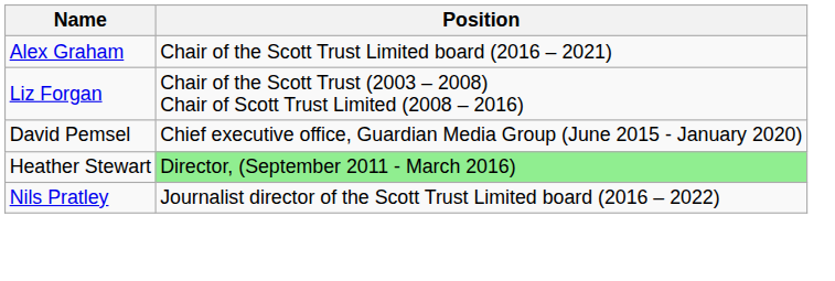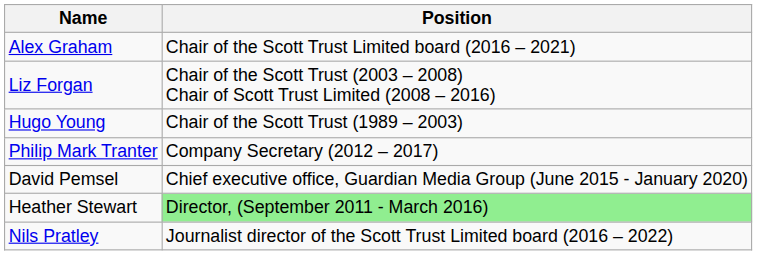 <table class="wikitable">
 <tr>
 <th>Name</th>
 <th>Position</th>
 </tr>
 <tr>
 <td><a href='#'>Alex Graham</a></td>
 <td>Chair of the Scott Trust Limited board (2016 – 2021)</td>
 </tr>
 <tr>
 <td><a href='#'>Liz Forgan</a></td>
 <td>Chair of the Scott Trust (2003 – 2008)<br>Chair of Scott Trust Limited (2008 – 2016)</td>
 </tr>
 <tr>
+<td><a href='#'>Hugo Young</a></td>
+<td>Chair of the Scott Trust (1989 – 2003)</td>
+</tr>
+<tr>
+<td><a href='#'>Philip Mark Tranter</a></td>
+<td>Company Secretary (2012 – 2017)</td>
+</tr>
+<tr>
 <td>David Pemsel</td>
 <td>Chief executive office, Guardian Media Group (June 2015 - January 2020)</td>
 </tr>
 <tr>
 <td>Heather Stewart</td>
 <td style="background: lightgreen;">Director, (September 2011 - March 2016)</td>
 </tr>
 <tr>
 <td><a href='#'>Nils Pratley</a></td>
 <td>Journalist director of the Scott Trust Limited board (2016 – 2022)</td>
 </tr>
 </table>
